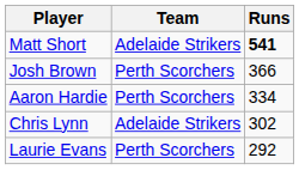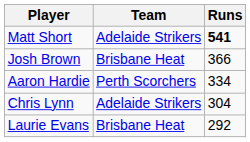 <table class="wikitable">
 <tr>
 <th>Player</th>
 <th>Team</th>
 <th>Runs</th>
 </tr>
 <tr>
 <td><a href='#'>Matt Short</a></td>
 <td><a href='#'>Adelaide Strikers</a></td>
 <td><strong>541</strong></td>
 </tr>
 <tr>
 <td><a href='#'>Josh Brown</a></td>
-<td><a href='#'>Perth Scorchers</a></td>
+<td><a href='#'>Brisbane Heat</a></td>
 <td>366</td>
 </tr>
 <tr>
 <td><a href='#'>Aaron Hardie</a></td>
 <td><a href='#'>Perth Scorchers</a></td>
 <td>334</td>
 </tr>
 <tr>
 <td><a href='#'>Chris Lynn</a></td>
 <td><a href='#'>Adelaide Strikers</a></td>
-<td>302</td>
+<td>304</td>
 </tr>
 <tr>
 <td><a href='#'>Laurie Evans</a></td>
-<td><a href='#'>Perth Scorchers</a></td>
+<td><a href='#'>Brisbane Heat</a></td>
 <td>292</td>
 </tr>
 </table>
